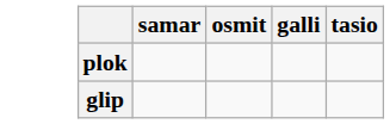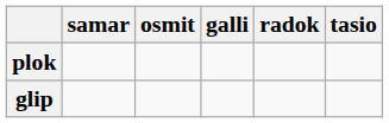 <table class=wikitable style="float:right">
 <tr>
 <th></th>
 <th>samar</th>
 <th>osmit</th>
 <th>galli</th>
+<th>radok</th>
 <th>tasio</th>
 </tr>
 <tr>
 <th>plok</th>
+<td></td>
 <td></td>
 <td></td>
 <td></td>
 <td></td>
 </tr>
 <tr>
 <th>glip</th>
 <td></td>
 <td></td>
 <td></td>
 <td></td>
+<td></td>
 </tr>
 </table>
